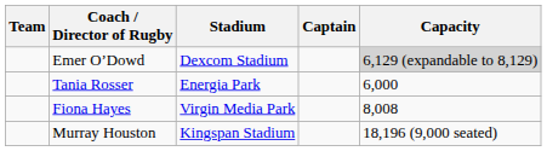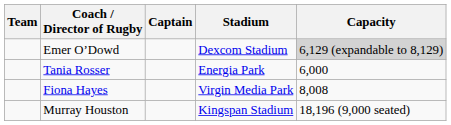 <table class="wikitable sortable">
 <tr>
 <th>Team</th>
 <th>Coach /<br>Director of Rugby</th>
+<th>Captain</th>
 <th>Stadium</th>
-<th>Captain</th>
 <th>Capacity</th>
 </tr>
 <tr>
 <td></td>
 <td>Emer O’Dowd</td>
+<td></td>
 <td><a href='#'>Dexcom Stadium</a></td>
-<td></td>
 <td style="background: lightgrey;">6,129 (expandable to 8,129)</td>
 </tr>
 <tr>
 <td></td>
 <td><a href='#'>Tania Rosser</a></td>
+<td></td>
 <td><a href='#'>Energia Park</a></td>
-<td></td>
 <td>6,000</td>
 </tr>
 <tr>
 <td></td>
 <td><a href='#'>Fiona Hayes</a></td>
+<td></td>
 <td><a href='#'>Virgin Media Park</a></td>
-<td></td>
 <td>8,008</td>
 </tr>
 <tr>
 <td></td>
 <td>Murray Houston</td>
+<td></td>
 <td><a href='#'>Kingspan Stadium</a></td>
-<td></td>
 <td>18,196 (9,000 seated)</td>
 </tr>
 </table>
